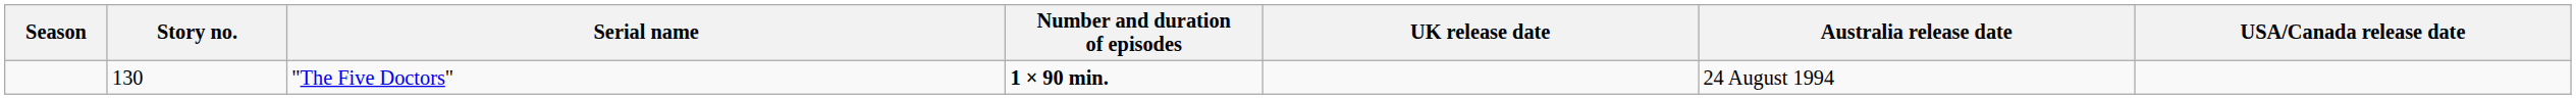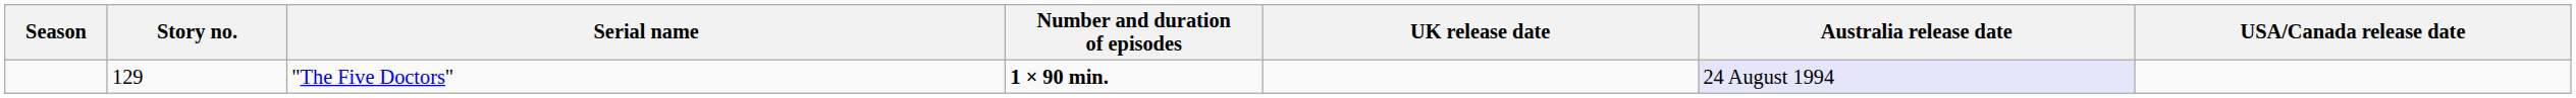 <table class="wikitable sortable" style="width:100%;">
 <tr>
 <th style="width:4%;">Season</th>
 <th style="width:7%;">Story no.</th>
 <th style="width:28%;">Serial name</th>
 <th style="width:10%;">Number and duration<br>of episodes</th>
 <th style="width:17%;">UK release date</th>
 <th style="width:17%;">Australia  release date</th>
 <th style="width:17%;">USA/Canada release date</th>
 </tr>
 <tr>
 <td rowspan="1"></td>
-<td>130</td>
+<td>129</td>
 <td>"<a href='#'>The Five Doctors</a>"</td>
 <td><strong>1 × 90 min.</strong></td>
 <td></td>
-<td data-sort-value="1994-08">24 August 1994</td>
+<td data-sort-value="1994-08" style="background: lavender;">24 August 1994</td>
 <td></td>
 </tr>
 </table>
